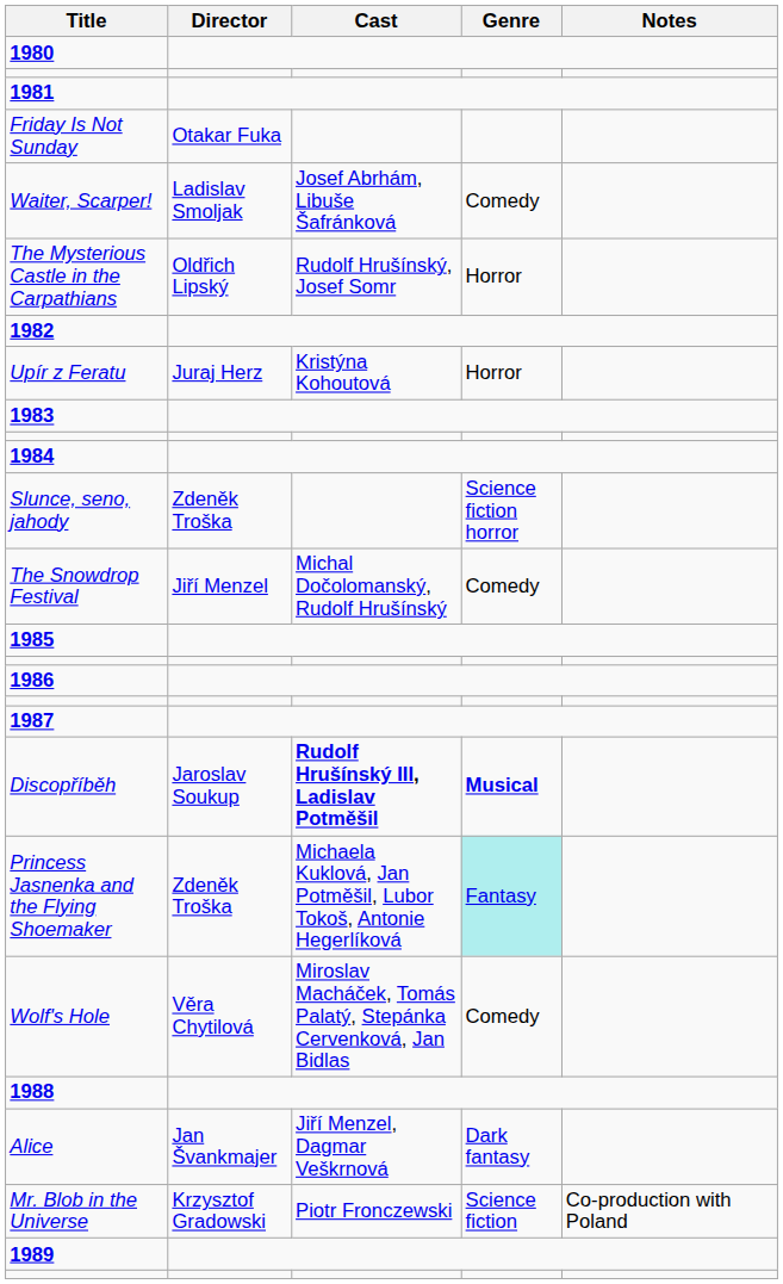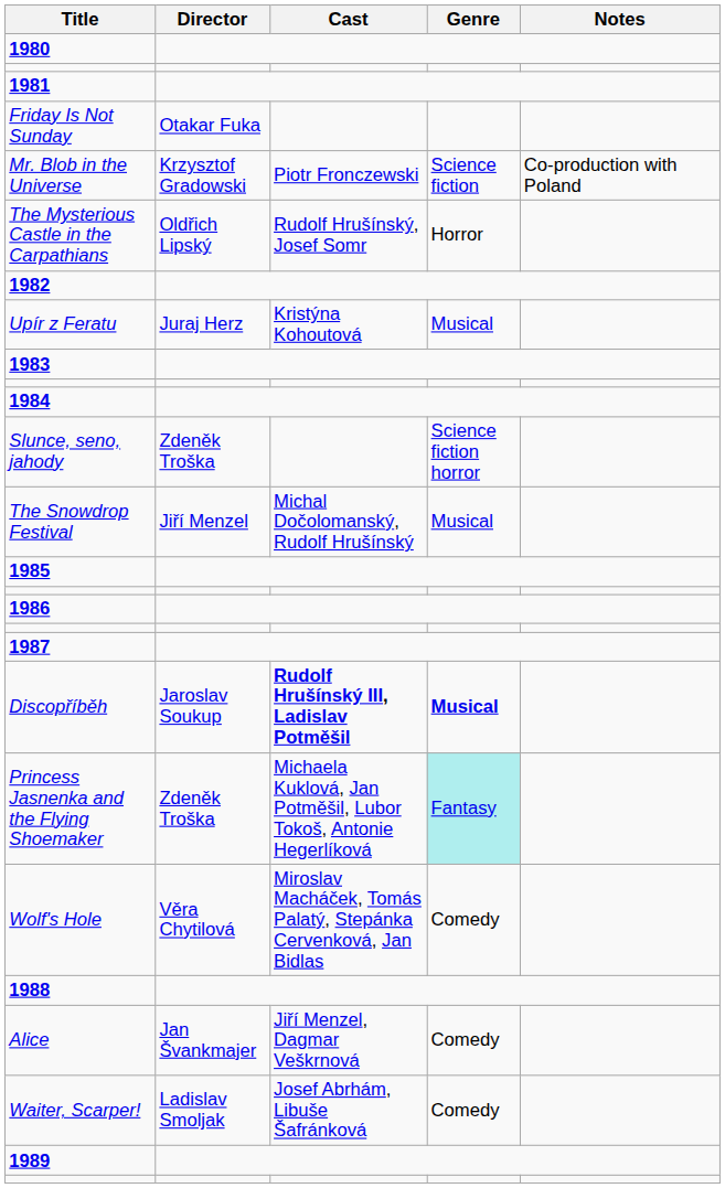 <table class="wikitable" width= "100%">
 <tr>
 <th width=21%>Title</th>
 <th width=16%>Director</th>
 <th width=22%>Cast</th>
 <th width=13%>Genre</th>
 <th width=28%>Notes</th>
 </tr>
 <tr>
 <td><strong><a href='#'>1980</a></strong></td>
 </tr>
 <tr>
 <td></td>
 <td></td>
 <td></td>
 <td></td>
 <td></td>
 </tr>
 <tr>
 <td><strong><a href='#'>1981</a></strong></td>
 </tr>
 <tr>
 <td><em><a href='#'>Friday Is Not Sunday</a></em></td>
 <td><a href='#'>Otakar Fuka</a></td>
 <td></td>
 <td></td>
 <td></td>
 </tr>
 <tr>
-<td><em><a href='#'>Waiter, Scarper!</a></em></td>
-<td><a href='#'>Ladislav Smoljak</a></td>
-<td><a href='#'>Josef Abrhám</a>, <a href='#'>Libuše Šafránková</a></td>
-<td>Comedy</td>
-<td></td>
+<td><em><a href='#'>Mr. Blob in the Universe</a></em></td>
+<td><a href='#'>Krzysztof Gradowski</a></td>
+<td><a href='#'>Piotr Fronczewski</a></td>
+<td><a href='#'>Science fiction</a></td>
+<td>Co-production with Poland</td>
 </tr>
 <tr>
 <td><em><a href='#'>The Mysterious Castle in the Carpathians</a></em></td>
 <td><a href='#'>Oldřich Lipský</a></td>
 <td><a href='#'>Rudolf Hrušínský</a>, <a href='#'>Josef Somr</a></td>
 <td>Horror</td>
 <td></td>
 </tr>
 <tr>
 <td><strong><a href='#'>1982</a></strong></td>
 </tr>
 <tr>
 <td><em><a href='#'>Upír z Feratu</a></em></td>
 <td><a href='#'>Juraj Herz</a></td>
 <td><a href='#'>Kristýna Kohoutová</a></td>
-<td>Horror</td>
+<td><a href='#'>Musical</a></td>
 <td></td>
 </tr>
 <tr>
 <td><strong><a href='#'>1983</a></strong></td>
 </tr>
 <tr>
 <td></td>
 <td></td>
 <td></td>
 <td></td>
 <td></td>
 </tr>
 <tr>
 <td><strong><a href='#'>1984</a></strong></td>
 </tr>
 <tr>
 <td><em><a href='#'>Slunce, seno, jahody</a></em></td>
 <td><a href='#'>Zdeněk Troška</a></td>
 <td></td>
 <td><a href='#'>Science fiction</a> <a href='#'>horror</a></td>
 <td></td>
 </tr>
 <tr>
 <td><em><a href='#'>The Snowdrop Festival</a></em></td>
 <td><a href='#'>Jiří Menzel</a></td>
 <td><a href='#'>Michal Dočolomanský</a>, <a href='#'>Rudolf Hrušínský</a></td>
-<td>Comedy</td>
+<td><a href='#'>Musical</a></td>
 <td></td>
 </tr>
 <tr>
 <td><strong><a href='#'>1985</a></strong></td>
 </tr>
 <tr>
 <td></td>
 <td></td>
 <td></td>
 <td></td>
 <td></td>
 </tr>
 <tr>
 <td><strong><a href='#'>1986</a></strong></td>
 </tr>
 <tr>
 <td></td>
 <td></td>
 <td></td>
 <td></td>
 <td></td>
 </tr>
 <tr>
 <td><strong><a href='#'>1987</a></strong></td>
 </tr>
 <tr>
 <td><em><a href='#'>Discopříběh</a></em></td>
 <td><a href='#'>Jaroslav Soukup</a></td>
 <td><strong><a href='#'>Rudolf Hrušínský III</a>, <a href='#'>Ladislav Potměšil</a></strong></td>
 <td><strong><a href='#'>Musical</a></strong></td>
 <td></td>
 </tr>
 <tr>
 <td><em><a href='#'>Princess Jasnenka and the Flying Shoemaker</a></em></td>
 <td><a href='#'>Zdeněk Troška</a></td>
 <td><a href='#'>Michaela Kuklová</a>, <a href='#'>Jan Potměšil</a>, <a href='#'>Lubor Tokoš</a>, <a href='#'>Antonie Hegerlíková</a></td>
 <td style="background: paleturquoise;"><a href='#'>Fantasy</a></td>
 <td></td>
 </tr>
 <tr>
 <td><em><a href='#'>Wolf's Hole</a></em></td>
 <td><a href='#'>Věra Chytilová</a></td>
 <td><a href='#'>Miroslav Macháček</a>, <a href='#'>Tomás Palatý</a>, <a href='#'>Stepánka Cervenková</a>, <a href='#'>Jan Bidlas</a></td>
 <td>Comedy</td>
 <td></td>
 </tr>
 <tr>
 <td><strong><a href='#'>1988</a></strong></td>
 </tr>
 <tr>
 <td><em><a href='#'>Alice</a></em></td>
 <td><a href='#'>Jan Švankmajer</a></td>
 <td><a href='#'>Jiří Menzel</a>, <a href='#'>Dagmar Veškrnová</a></td>
-<td><a href='#'>Dark fantasy</a></td>
+<td>Comedy</td>
 <td></td>
 </tr>
 <tr>
-<td><em><a href='#'>Mr. Blob in the Universe</a></em></td>
-<td><a href='#'>Krzysztof Gradowski</a></td>
-<td><a href='#'>Piotr Fronczewski</a></td>
-<td><a href='#'>Science fiction</a></td>
-<td>Co-production with Poland</td>
+<td><em><a href='#'>Waiter, Scarper!</a></em></td>
+<td><a href='#'>Ladislav Smoljak</a></td>
+<td><a href='#'>Josef Abrhám</a>, <a href='#'>Libuše Šafránková</a></td>
+<td>Comedy</td>
+<td></td>
 </tr>
 <tr>
 <td><strong><a href='#'>1989</a></strong></td>
 </tr>
 <tr>
 <td></td>
 <td></td>
 <td></td>
 <td></td>
 <td></td>
 </tr>
 <tr>
 </tr>
 </table>
